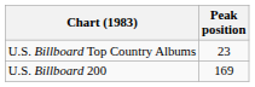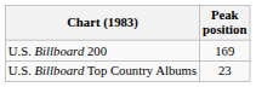 <table class="wikitable">
 <tr>
 <th>Chart (1983)</th>
 <th>Peak<br>position</th>
 </tr>
 <tr>
+<td>U.S. <em>Billboard</em> 200</td>
+<td align="center">169</td>
+</tr>
+<tr>
 <td>U.S. <em>Billboard</em> Top Country Albums</td>
 <td align="center">23</td>
 </tr>
-<tr>
-<td>U.S. <em>Billboard</em> 200</td>
-<td align="center">169</td>
-</tr>
 </table>
